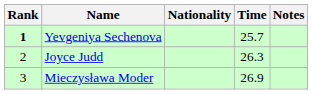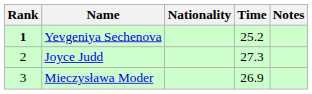 <table class="wikitable sortable" style="text-align:center">
 <tr>
 <th>Rank</th>
 <th>Name</th>
 <th>Nationality</th>
 <th>Time</th>
 <th>Notes</th>
 </tr>
 <tr bgcolor=ccffcc>
 <td><strong>1</strong></td>
 <td align=left><a href='#'>Yevgeniya Sechenova</a></td>
 <td align=left></td>
-<td>25.7</td>
+<td>25.2</td>
 <td></td>
 </tr>
 <tr bgcolor=ccffcc>
 <td>2</td>
 <td align=left><a href='#'>Joyce Judd</a></td>
 <td align=left></td>
-<td>26.3</td>
+<td>27.3</td>
 <td></td>
 </tr>
 <tr bgcolor=ccffcc>
 <td>3</td>
 <td align=left><a href='#'>Mieczysława Moder</a></td>
 <td align=left></td>
 <td>26.9</td>
 <td></td>
 </tr>
 </table>
